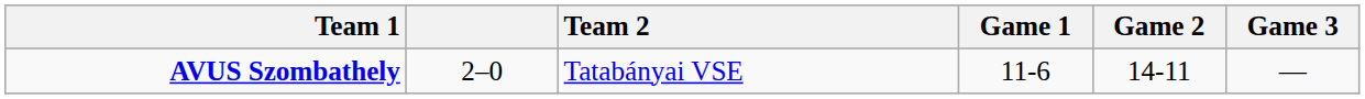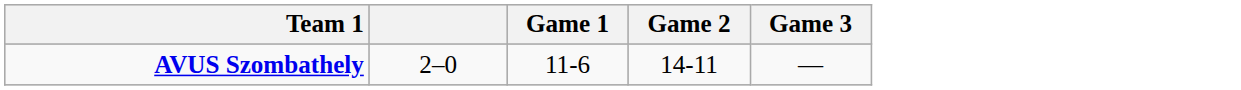 <table class=wikitable style="text-align:center">
 <tr>
 <th style="width:225px; text-align:right;">Team 1</th>
 <th style="width:80px;"></th>
-<th style="width:225px; text-align:left;">Team 2</th>
 <th style="width:70px;">Game 1</th>
 <th style="width:70px;">Game 2</th>
 <th style="width:70px;">Game 3</th>
 </tr>
 <tr>
 <td align=right> <strong><a href='#'>AVUS Szombathely</a></strong></td>
 <td>2–0</td>
-<td align=left> <a href='#'>Tatabányai VSE</a></td>
 <td>11-6</td>
 <td>14-11</td>
 <td>—</td>
 </tr>
 </table>
